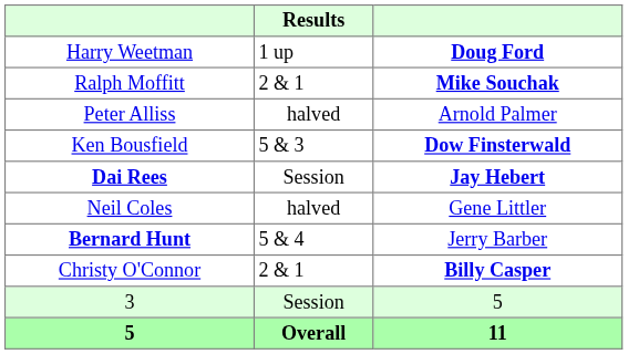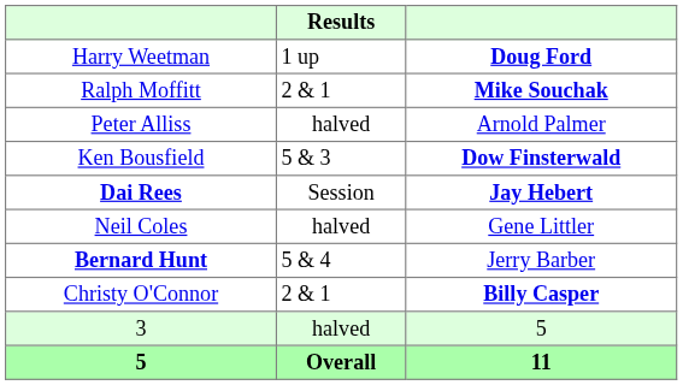 <table border="1" cellpadding="3" style="border-collapse: collapse; text-align:center;">
 <tr style="background:#dfd;">
 <th style="width:12em;"></th>
 <th style="width:5.5em;">Results</th>
 <th style="width:12em;"></th>
 </tr>
 <tr>
 <td><a href='#'>Harry Weetman</a></td>
 <td align=left> 1 up</td>
 <td><strong><a href='#'>Doug Ford</a></strong></td>
 </tr>
 <tr>
 <td><a href='#'>Ralph Moffitt</a></td>
 <td align=left> 2 & 1</td>
 <td><strong><a href='#'>Mike Souchak</a></strong></td>
 </tr>
 <tr>
 <td><a href='#'>Peter Alliss</a></td>
 <td>halved</td>
 <td><a href='#'>Arnold Palmer</a></td>
 </tr>
 <tr>
 <td><a href='#'>Ken Bousfield</a></td>
 <td align=left> 5 & 3</td>
 <td><strong><a href='#'>Dow Finsterwald</a></strong></td>
 </tr>
 <tr>
 <td><strong><a href='#'>Dai Rees</a></strong></td>
 <td>Session</td>
 <td><strong><a href='#'>Jay Hebert</a></strong></td>
 </tr>
 <tr>
 <td><a href='#'>Neil Coles</a></td>
 <td>halved</td>
 <td><a href='#'>Gene Littler</a></td>
 </tr>
 <tr>
 <td><strong><a href='#'>Bernard Hunt</a></strong></td>
 <td align=left> 5 & 4</td>
 <td><a href='#'>Jerry Barber</a></td>
 </tr>
 <tr>
 <td><a href='#'>Christy O'Connor</a></td>
 <td align=left> 2 & 1</td>
 <td><strong><a href='#'>Billy Casper</a></strong></td>
 </tr>
 <tr style="background:#dfd;">
 <td>3</td>
-<td>Session</td>
+<td>halved</td>
 <td>5</td>
 </tr>
 <tr style="background:#afa;">
 <th>5</th>
 <th>Overall</th>
 <th>11</th>
 </tr>
 </table>
